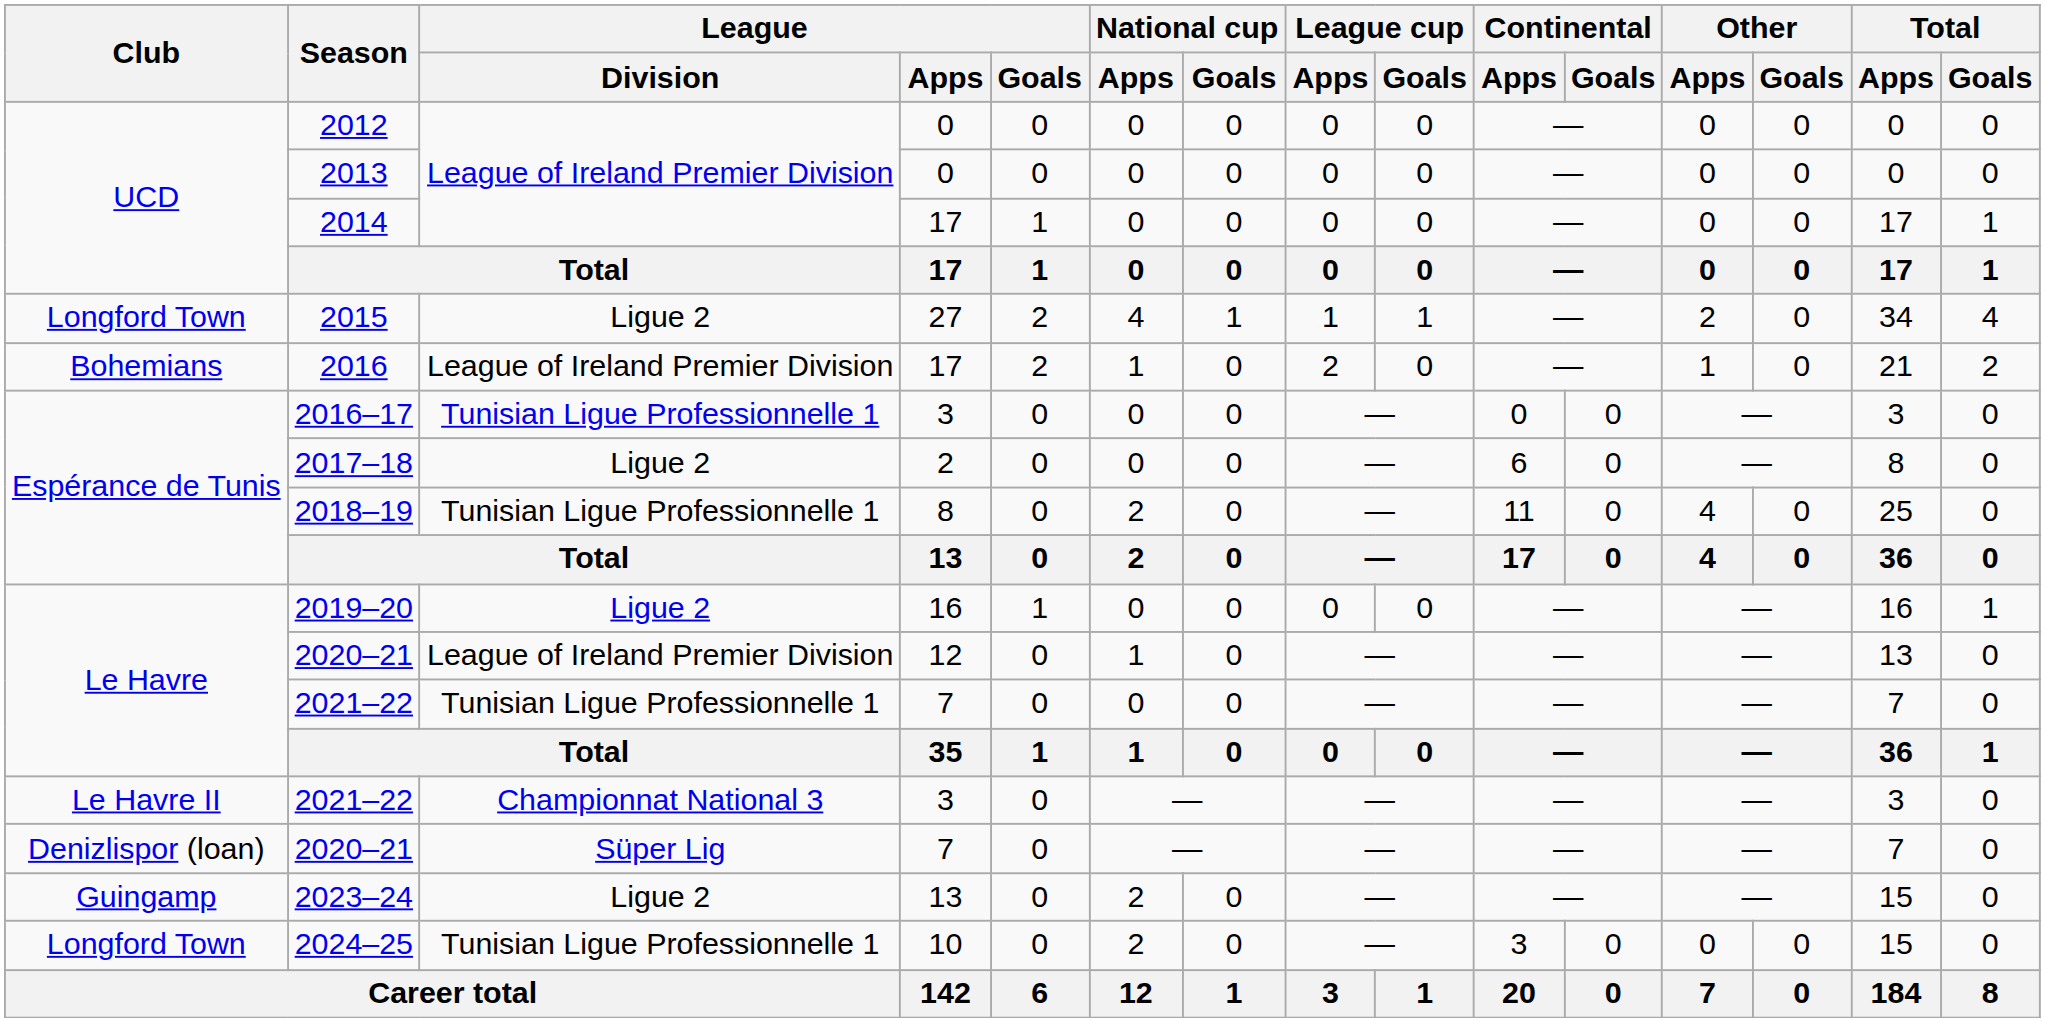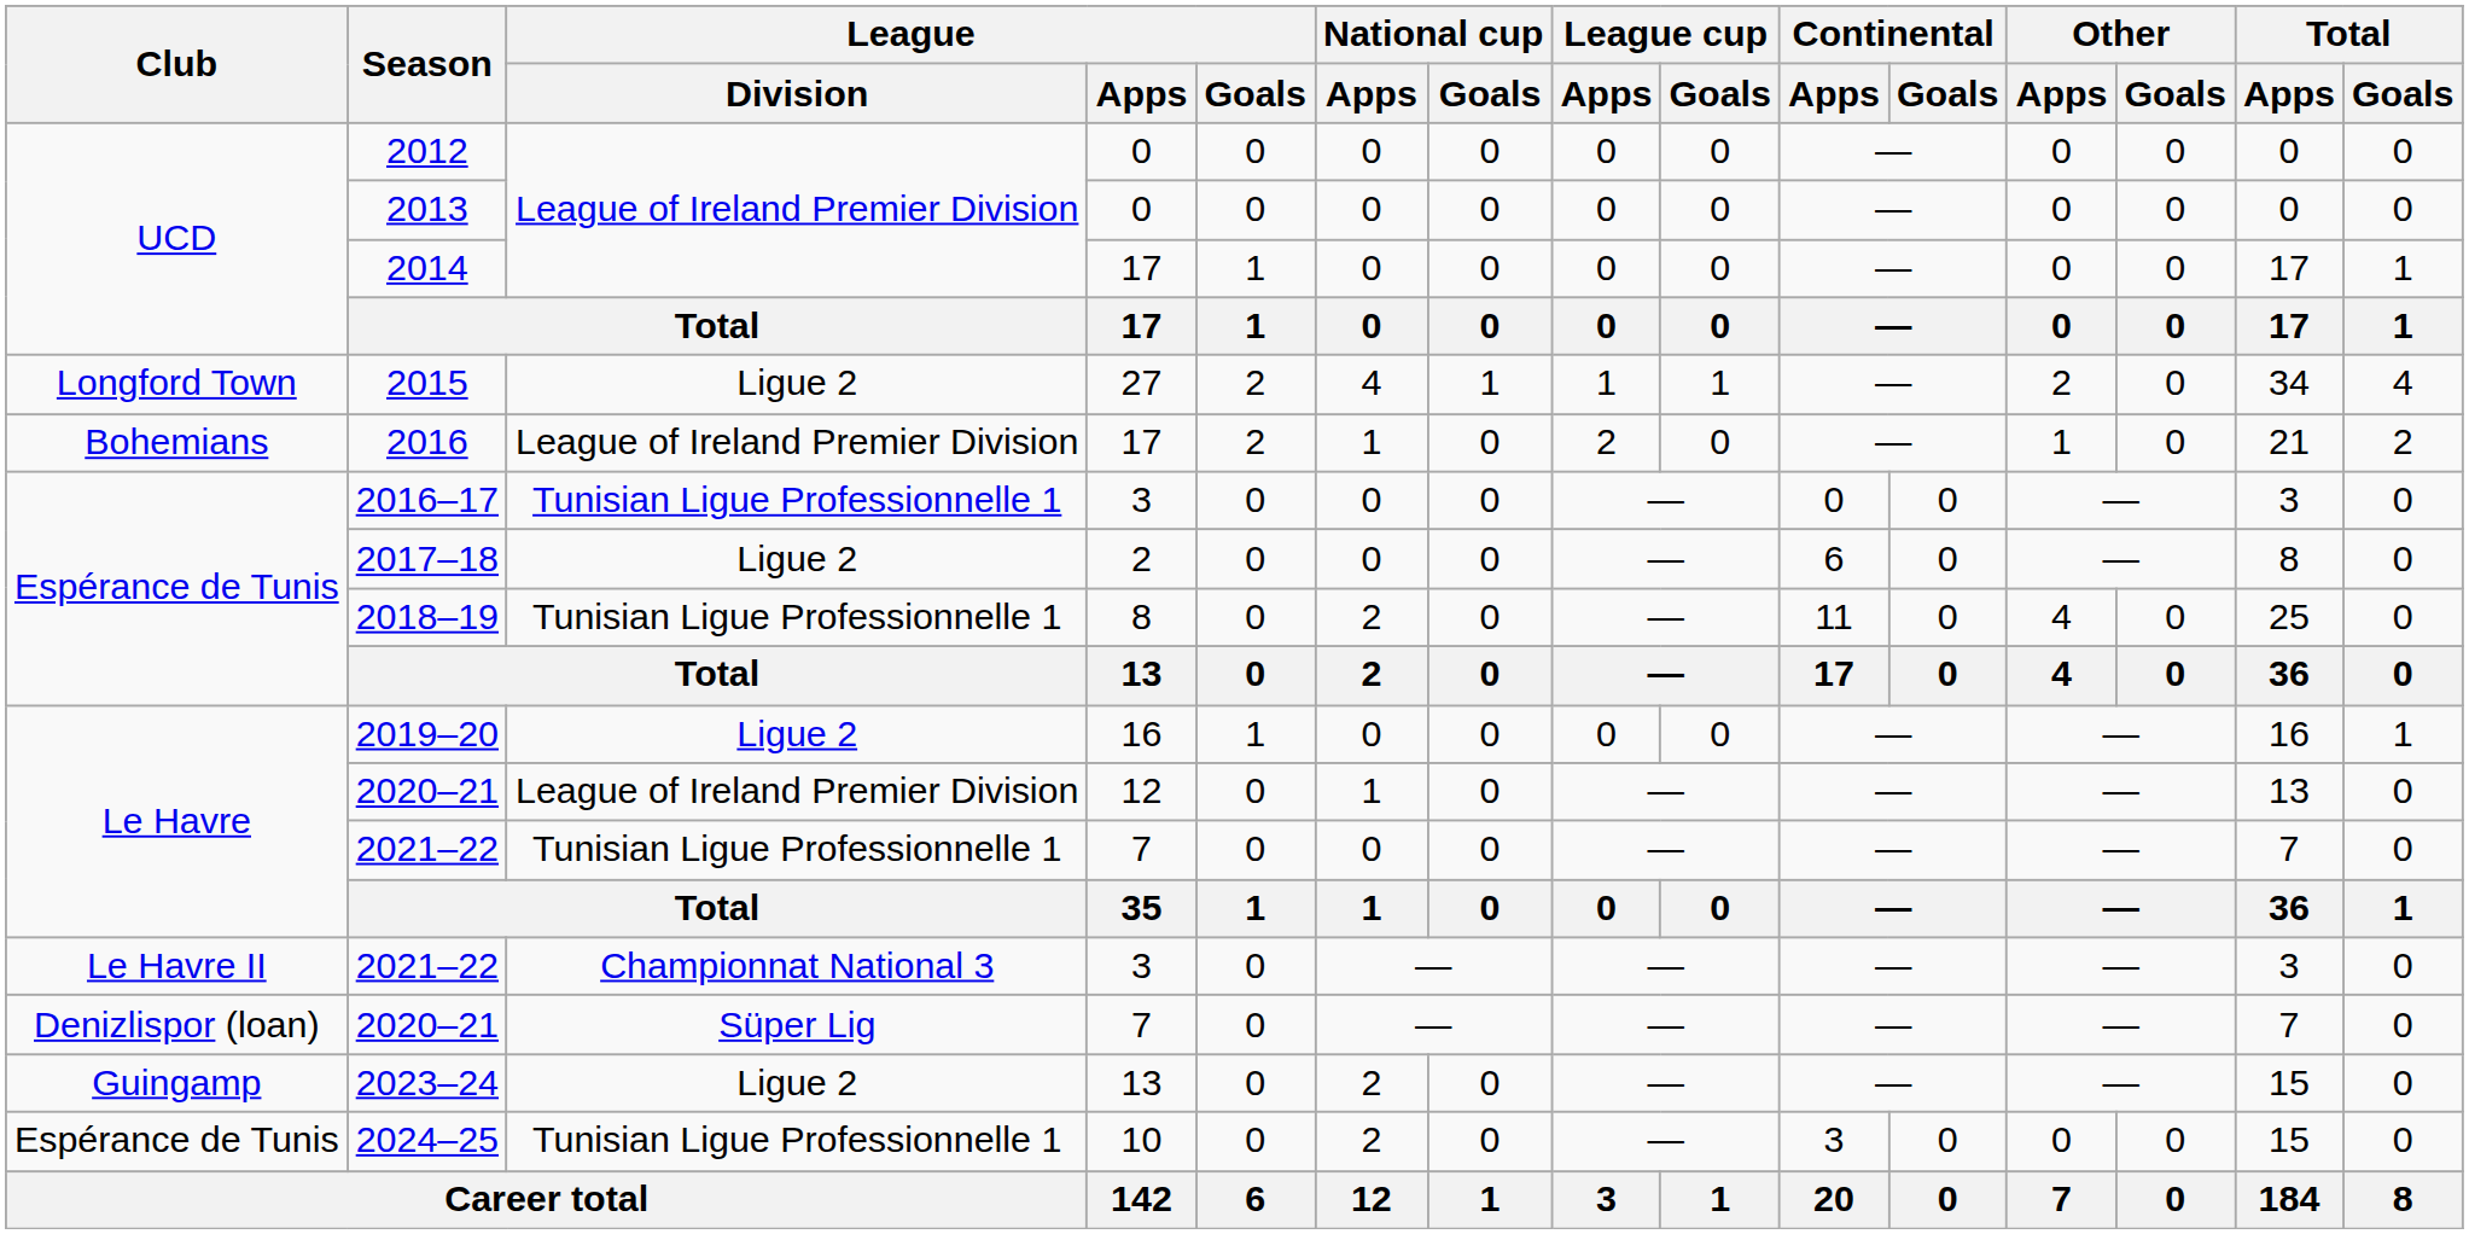 <table class="wikitable" style="text-align:center">
 <tr>
 <th rowspan="2">Club</th>
 <th rowspan="2">Season</th>
 <th colspan="3">League</th>
 <th colspan="2">National cup</th>
 <th colspan="2">League cup</th>
 <th colspan="2">Continental</th>
 <th colspan="2">Other</th>
 <th colspan="2">Total</th>
 </tr>
 <tr>
 <th>Division</th>
 <th>Apps</th>
 <th>Goals</th>
 <th>Apps</th>
 <th>Goals</th>
 <th>Apps</th>
 <th>Goals</th>
 <th>Apps</th>
 <th>Goals</th>
 <th>Apps</th>
 <th>Goals</th>
 <th>Apps</th>
 <th>Goals</th>
 </tr>
 <tr>
 <td rowspan="4"><a href='#'>UCD</a></td>
 <td><a href='#'>2012</a></td>
 <td rowspan="3"><a href='#'>League of Ireland Premier Division</a></td>
 <td>0</td>
 <td>0</td>
 <td>0</td>
 <td>0</td>
 <td>0</td>
 <td>0</td>
 <td colspan="2">—</td>
 <td>0</td>
 <td>0</td>
 <td>0</td>
 <td>0</td>
 </tr>
 <tr>
 <td><a href='#'>2013</a></td>
 <td>0</td>
 <td>0</td>
 <td>0</td>
 <td>0</td>
 <td>0</td>
 <td>0</td>
 <td colspan="2">—</td>
 <td>0</td>
 <td>0</td>
 <td>0</td>
 <td>0</td>
 </tr>
 <tr>
 <td><a href='#'>2014</a></td>
 <td>17</td>
 <td>1</td>
 <td>0</td>
 <td>0</td>
 <td>0</td>
 <td>0</td>
 <td colspan="2">—</td>
 <td>0</td>
 <td>0</td>
 <td>17</td>
 <td>1</td>
 </tr>
 <tr>
 <th colspan="2">Total</th>
 <th>17</th>
 <th>1</th>
 <th>0</th>
 <th>0</th>
 <th>0</th>
 <th>0</th>
 <th colspan="2">—</th>
 <th>0</th>
 <th>0</th>
 <th>17</th>
 <th>1</th>
 </tr>
 <tr>
 <td><a href='#'>Longford Town</a></td>
 <td><a href='#'>2015</a></td>
 <td>Ligue 2</td>
 <td>27</td>
 <td>2</td>
 <td>4</td>
 <td>1</td>
 <td>1</td>
 <td>1</td>
 <td colspan="2">—</td>
 <td>2</td>
 <td>0</td>
 <td>34</td>
 <td>4</td>
 </tr>
 <tr>
 <td><a href='#'>Bohemians</a></td>
 <td><a href='#'>2016</a></td>
 <td>League of Ireland Premier Division</td>
 <td>17</td>
 <td>2</td>
 <td>1</td>
 <td>0</td>
 <td>2</td>
 <td>0</td>
 <td colspan="2">—</td>
 <td>1</td>
 <td>0</td>
 <td>21</td>
 <td>2</td>
 </tr>
 <tr>
 <td rowspan="4"><a href='#'>Espérance de Tunis</a></td>
 <td><a href='#'>2016–17</a></td>
 <td><a href='#'>Tunisian Ligue Professionnelle 1</a></td>
 <td>3</td>
 <td>0</td>
 <td>0</td>
 <td>0</td>
 <td colspan="2">—</td>
 <td>0</td>
 <td>0</td>
 <td colspan="2">—</td>
 <td>3</td>
 <td>0</td>
 </tr>
 <tr>
 <td><a href='#'>2017–18</a></td>
 <td>Ligue 2</td>
 <td>2</td>
 <td>0</td>
 <td>0</td>
 <td>0</td>
 <td colspan="2">—</td>
 <td>6</td>
 <td>0</td>
 <td colspan="2">—</td>
 <td>8</td>
 <td>0</td>
 </tr>
 <tr>
 <td><a href='#'>2018–19</a></td>
 <td>Tunisian Ligue Professionnelle 1</td>
 <td>8</td>
 <td>0</td>
 <td>2</td>
 <td>0</td>
 <td colspan="2">—</td>
 <td>11</td>
 <td>0</td>
 <td>4</td>
 <td>0</td>
 <td>25</td>
 <td>0</td>
 </tr>
 <tr>
 <th colspan="2">Total</th>
 <th>13</th>
 <th>0</th>
 <th>2</th>
 <th>0</th>
 <th colspan="2">—</th>
 <th>17</th>
 <th>0</th>
 <th>4</th>
 <th>0</th>
 <th>36</th>
 <th>0</th>
 </tr>
 <tr>
 <td rowspan="4"><a href='#'>Le Havre</a></td>
 <td><a href='#'>2019–20</a></td>
 <td><a href='#'>Ligue 2</a></td>
 <td>16</td>
 <td>1</td>
 <td>0</td>
 <td>0</td>
 <td>0</td>
 <td>0</td>
 <td colspan="2">—</td>
 <td colspan="2">—</td>
 <td>16</td>
 <td>1</td>
 </tr>
 <tr>
 <td><a href='#'>2020–21</a></td>
 <td>League of Ireland Premier Division</td>
 <td>12</td>
 <td>0</td>
 <td>1</td>
 <td>0</td>
 <td colspan="2">—</td>
 <td colspan="2">—</td>
 <td colspan="2">—</td>
 <td>13</td>
 <td>0</td>
 </tr>
 <tr>
 <td><a href='#'>2021–22</a></td>
 <td>Tunisian Ligue Professionnelle 1</td>
 <td>7</td>
 <td>0</td>
 <td>0</td>
 <td>0</td>
 <td colspan="2">—</td>
 <td colspan="2">—</td>
 <td colspan="2">—</td>
 <td>7</td>
 <td>0</td>
 </tr>
 <tr>
 <th colspan="2">Total</th>
 <th>35</th>
 <th>1</th>
 <th>1</th>
 <th>0</th>
 <th>0</th>
 <th>0</th>
 <th colspan="2">—</th>
 <th colspan="2">—</th>
 <th>36</th>
 <th>1</th>
 </tr>
 <tr>
 <td><a href='#'>Le Havre II</a></td>
 <td><a href='#'>2021–22</a></td>
 <td><a href='#'>Championnat National 3</a></td>
 <td>3</td>
 <td>0</td>
 <td colspan="2">—</td>
 <td colspan="2">—</td>
 <td colspan="2">—</td>
 <td colspan="2">—</td>
 <td>3</td>
 <td>0</td>
 </tr>
 <tr>
 <td><a href='#'>Denizlispor</a> (loan)</td>
 <td><a href='#'>2020–21</a></td>
 <td><a href='#'>Süper Lig</a></td>
 <td>7</td>
 <td>0</td>
 <td colspan="2">—</td>
 <td colspan="2">—</td>
 <td colspan="2">—</td>
 <td colspan="2">—</td>
 <td>7</td>
 <td>0</td>
 </tr>
 <tr>
 <td><a href='#'>Guingamp</a></td>
 <td><a href='#'>2023–24</a></td>
 <td>Ligue 2</td>
 <td>13</td>
 <td>0</td>
 <td>2</td>
 <td>0</td>
 <td colspan="2">—</td>
 <td colspan="2">—</td>
 <td colspan="2">—</td>
 <td>15</td>
 <td>0</td>
 </tr>
 <tr>
-<td><a href='#'>Longford Town</a></td>
+<td>Espérance de Tunis</td>
 <td><a href='#'>2024–25</a></td>
 <td>Tunisian Ligue Professionnelle 1</td>
 <td>10</td>
 <td>0</td>
 <td>2</td>
 <td>0</td>
 <td colspan="2">—</td>
 <td>3</td>
 <td>0</td>
 <td>0</td>
 <td>0</td>
 <td>15</td>
 <td>0</td>
 </tr>
 <tr>
 <th colspan="3">Career total</th>
 <th>142</th>
 <th>6</th>
 <th>12</th>
 <th>1</th>
 <th>3</th>
 <th>1</th>
 <th>20</th>
 <th>0</th>
 <th>7</th>
 <th>0</th>
 <th>184</th>
 <th>8</th>
 </tr>
 </table>
